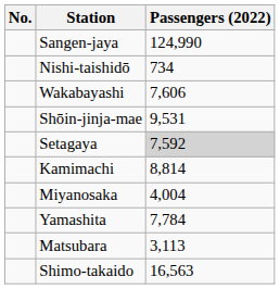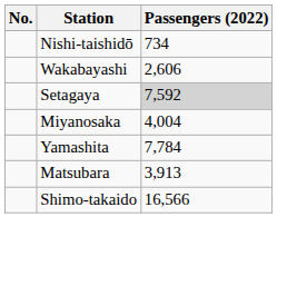 <table class=wikitable>
 <tr>
 <th>No.</th>
 <th>Station</th>
 <th>Passengers (2022)</th>
-</tr>
-<tr>
-<td></td>
-<td>Sangen-jaya</td>
-<td>124,990</td>
 </tr>
 <tr>
 <td></td>
 <td>Nishi-taishidō</td>
 <td>734</td>
 </tr>
 <tr>
 <td></td>
 <td>Wakabayashi</td>
-<td>7,606</td>
-</tr>
-<tr>
-<td></td>
-<td>Shōin-jinja-mae</td>
-<td>9,531</td>
+<td>2,606</td>
 </tr>
 <tr>
 <td></td>
 <td>Setagaya</td>
 <td style="background: lightgrey;">7,592</td>
-</tr>
-<tr>
-<td></td>
-<td>Kamimachi</td>
-<td>8,814</td>
 </tr>
 <tr>
 <td></td>
 <td>Miyanosaka</td>
 <td>4,004</td>
 </tr>
 <tr>
 <td></td>
 <td>Yamashita</td>
 <td>7,784</td>
 </tr>
 <tr>
 <td></td>
 <td>Matsubara</td>
-<td>3,113</td>
+<td>3,913</td>
 </tr>
 <tr>
 <td></td>
 <td>Shimo-takaido</td>
-<td>16,563</td>
+<td>16,566</td>
 </tr>
 </table>
